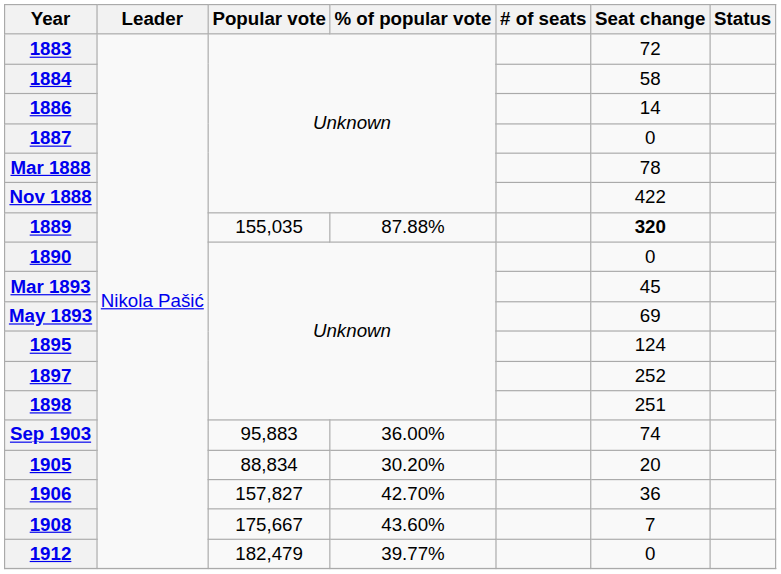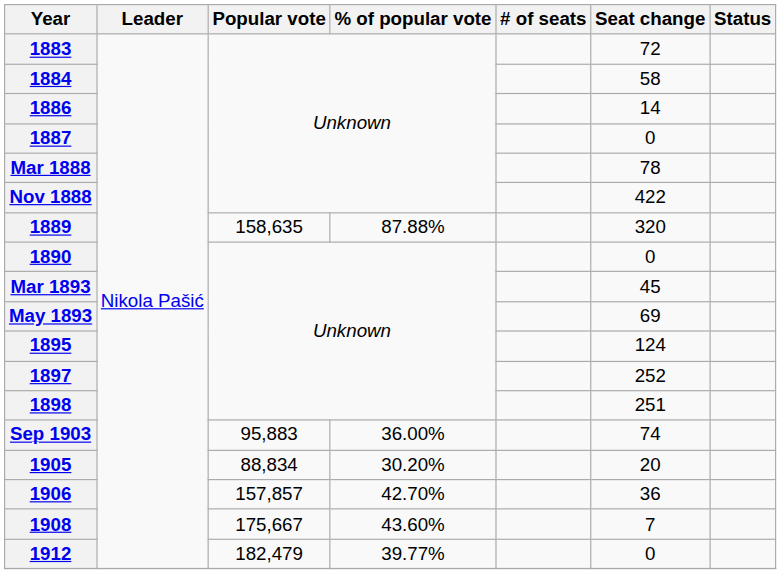 <table class="wikitable" style="text-align:center">
 <tr>
 <th>Year</th>
 <th>Leader</th>
 <th>Popular vote</th>
 <th>% of popular vote</th>
 <th># of seats</th>
 <th>Seat change</th>
 <th rowspan=1>Status</th>
 </tr>
 <tr>
 <th><a href='#'>1883</a></th>
 <td rowspan="18"><a href='#'>Nikola Pašić</a></td>
 <td rowspan="6" colspan="2"><em>Unknown</em></td>
 <td></td>
 <td> 72</td>
 <td></td>
 </tr>
 <tr>
 <th><a href='#'>1884</a></th>
 <td></td>
 <td> 58</td>
 <td></td>
 </tr>
 <tr>
 <th><a href='#'>1886</a></th>
 <td></td>
 <td> 14</td>
 <td></td>
 </tr>
 <tr>
 <th><a href='#'>1887</a></th>
 <td></td>
 <td> 0</td>
 <td></td>
 </tr>
 <tr>
 <th><a href='#'>Mar 1888</a></th>
 <td></td>
 <td> 78</td>
 <td></td>
 </tr>
 <tr>
 <th><a href='#'>Nov 1888</a></th>
 <td></td>
 <td> 422</td>
 <td></td>
 </tr>
 <tr>
 <th><a href='#'>1889</a></th>
-<td>155,035</td>
+<td>158,635</td>
 <td>87.88%</td>
 <td></td>
-<td><strong> 320</strong></td>
+<td> 320</td>
 <td></td>
 </tr>
 <tr>
 <th><a href='#'>1890</a></th>
 <td rowspan="6" colspan="2"><em>Unknown</em></td>
 <td></td>
 <td> 0</td>
 <td></td>
 </tr>
 <tr>
 <th><a href='#'>Mar 1893</a></th>
 <td></td>
 <td> 45</td>
 <td></td>
 </tr>
 <tr>
 <th><a href='#'>May 1893</a></th>
 <td></td>
 <td> 69</td>
 <td></td>
 </tr>
 <tr>
 <th><a href='#'>1895</a></th>
 <td></td>
 <td> 124</td>
 <td></td>
 </tr>
 <tr>
 <th><a href='#'>1897</a></th>
 <td></td>
 <td> 252</td>
 <td></td>
 </tr>
 <tr>
 <th><a href='#'>1898</a></th>
 <td></td>
 <td> 251</td>
 <td></td>
 </tr>
 <tr>
 <th><a href='#'>Sep 1903</a></th>
 <td>95,883</td>
 <td>36.00%</td>
 <td></td>
 <td> 74</td>
 <td></td>
 </tr>
 <tr>
 <th><a href='#'>1905</a></th>
 <td>88,834</td>
 <td>30.20%</td>
 <td></td>
 <td> 20</td>
 <td></td>
 </tr>
 <tr>
 <th><a href='#'>1906</a></th>
-<td>157,827</td>
+<td>157,857</td>
 <td>42.70%</td>
 <td></td>
 <td> 36</td>
 <td></td>
 </tr>
 <tr>
 <th><a href='#'>1908</a></th>
 <td>175,667</td>
 <td>43.60%</td>
 <td></td>
 <td> 7</td>
 <td></td>
 </tr>
 <tr>
 <th><a href='#'>1912</a></th>
 <td>182,479</td>
 <td>39.77%</td>
 <td></td>
 <td> 0</td>
 <td></td>
 </tr>
 <tr>
 </tr>
 </table>
